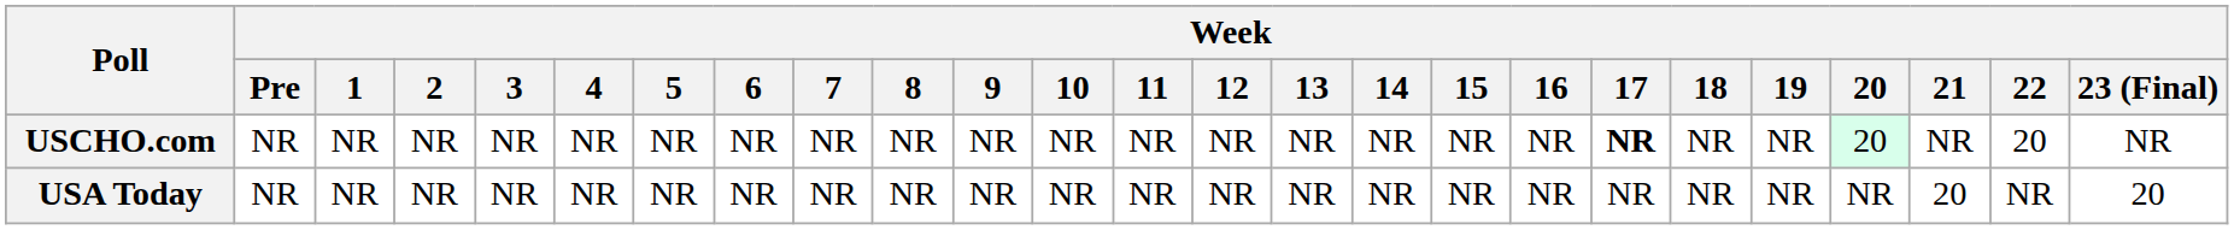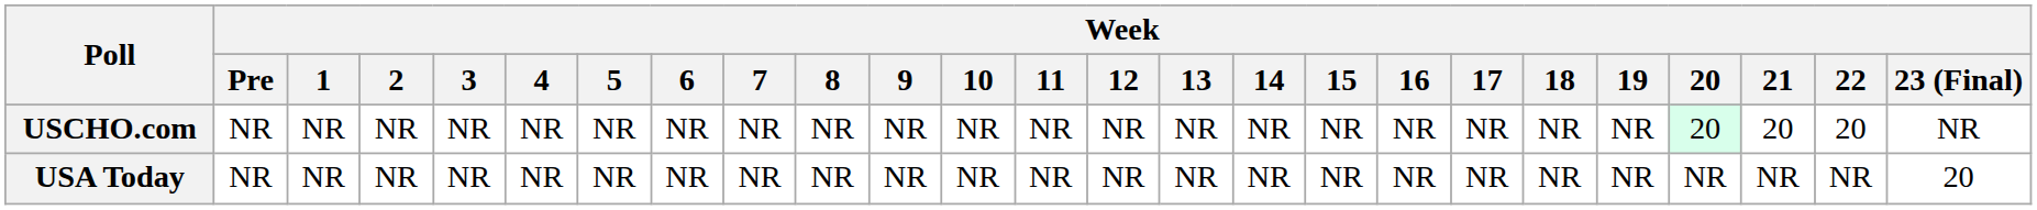 <table class="wikitable" style="white-space:nowrap;">
 <tr>
 <th scope="col" width="100" rowspan="2">Poll</th>
 <th colspan="25">Week</th>
 </tr>
 <tr>
 <th scope="col" width="30">Pre</th>
 <th scope="col" width="30">1</th>
 <th scope="col" width="30">2</th>
 <th scope="col" width="30">3</th>
 <th scope="col" width="30">4</th>
 <th scope="col" width="30">5</th>
 <th scope="col" width="30">6</th>
 <th scope="col" width="30">7</th>
 <th scope="col" width="30">8</th>
 <th scope="col" width="30">9</th>
 <th scope="col" width="30">10</th>
 <th scope="col" width="30">11</th>
 <th scope="col" width="30">12</th>
 <th scope="col" width="30">13</th>
 <th scope="col" width="30">14</th>
 <th scope="col" width="30">15</th>
 <th scope="col" width="30">16</th>
 <th scope="col" width="30">17</th>
 <th scope="col" width="30">18</th>
 <th scope="col" width="30">19</th>
 <th scope="col" width="30">20</th>
 <th scope="col" width="30">21</th>
 <th scope="col" width="30">22</th>
 <th scope="col" width="30">23 (Final)</th>
 </tr>
 <tr style="text-align:center;">
 <th>USCHO.com</th>
 <td bgcolor=FFFFFF>NR</td>
 <td bgcolor=FFFFFF>NR</td>
 <td bgcolor=FFFFFF>NR</td>
 <td bgcolor=FFFFFF>NR</td>
 <td bgcolor=FFFFFF>NR</td>
 <td bgcolor=FFFFFF>NR</td>
 <td bgcolor=FFFFFF>NR</td>
 <td bgcolor=FFFFFF>NR</td>
 <td bgcolor=FFFFFF>NR</td>
 <td bgcolor=FFFFFF>NR</td>
 <td bgcolor=FFFFFF>NR</td>
 <td bgcolor=FFFFFF>NR</td>
 <td bgcolor=FFFFFF>NR</td>
 <td bgcolor=FFFFFF>NR</td>
 <td bgcolor=FFFFFF>NR</td>
 <td bgcolor=FFFFFF>NR</td>
 <td bgcolor=FFFFFF>NR</td>
-<td bgcolor=FFFFFF><strong>NR</strong></td>
+<td bgcolor=FFFFFF>NR</td>
 <td bgcolor=FFFFFF>NR</td>
 <td bgcolor=FFFFFF>NR</td>
 <td bgcolor=D8FFEB>20</td>
-<td bgcolor=FFFFFF>NR</td>
+<td bgcolor=FFFFFF>20</td>
 <td bgcolor=FFFFFF>20</td>
 <td bgcolor=FFFFFF>NR</td>
 </tr>
 <tr style="text-align:center;">
 <th>USA Today</th>
 <td bgcolor=FFFFFF>NR</td>
 <td bgcolor=FFFFFF>NR</td>
 <td bgcolor=FFFFFF>NR</td>
 <td bgcolor=FFFFFF>NR</td>
 <td bgcolor=FFFFFF>NR</td>
 <td bgcolor=FFFFFF>NR</td>
 <td bgcolor=FFFFFF>NR</td>
 <td bgcolor=FFFFFF>NR</td>
 <td bgcolor=FFFFFF>NR</td>
 <td bgcolor=FFFFFF>NR</td>
 <td bgcolor=FFFFFF>NR</td>
 <td bgcolor=FFFFFF>NR</td>
 <td bgcolor=FFFFFF>NR</td>
 <td bgcolor=FFFFFF>NR</td>
 <td bgcolor=FFFFFF>NR</td>
 <td bgcolor=FFFFFF>NR</td>
 <td bgcolor=FFFFFF>NR</td>
 <td bgcolor=FFFFFF>NR</td>
 <td bgcolor=FFFFFF>NR</td>
 <td bgcolor=FFFFFF>NR</td>
 <td bgcolor=FFFFFF>NR</td>
-<td bgcolor=FFFFFF>20</td>
+<td bgcolor=FFFFFF>NR</td>
 <td bgcolor=FFFFFF>NR</td>
 <td bgcolor=FFFFFF>20</td>
 </tr>
 </table>
